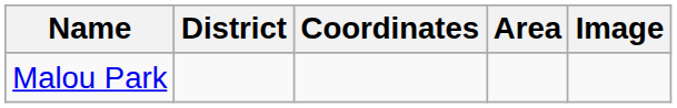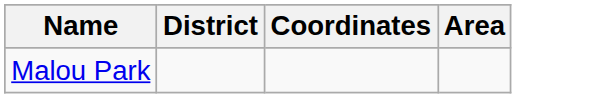 <table class="wikitable sortable">
 <tr>
 <th>Name</th>
 <th>District</th>
 <th>Coordinates</th>
 <th>Area</th>
-<th>Image</th>
 </tr>
 <tr>
 <td><a href='#'>Malou Park</a></td>
 <td></td>
 <td></td>
 <td></td>
-<td></td>
 </tr>
 </table>
